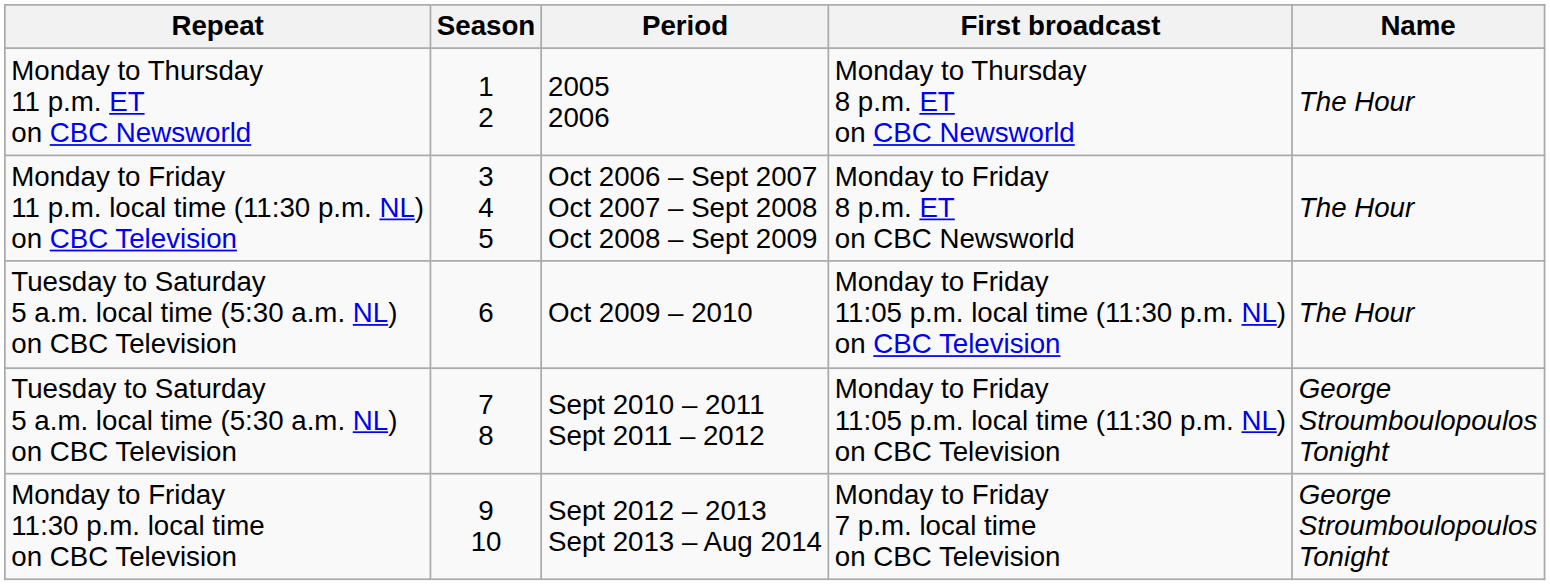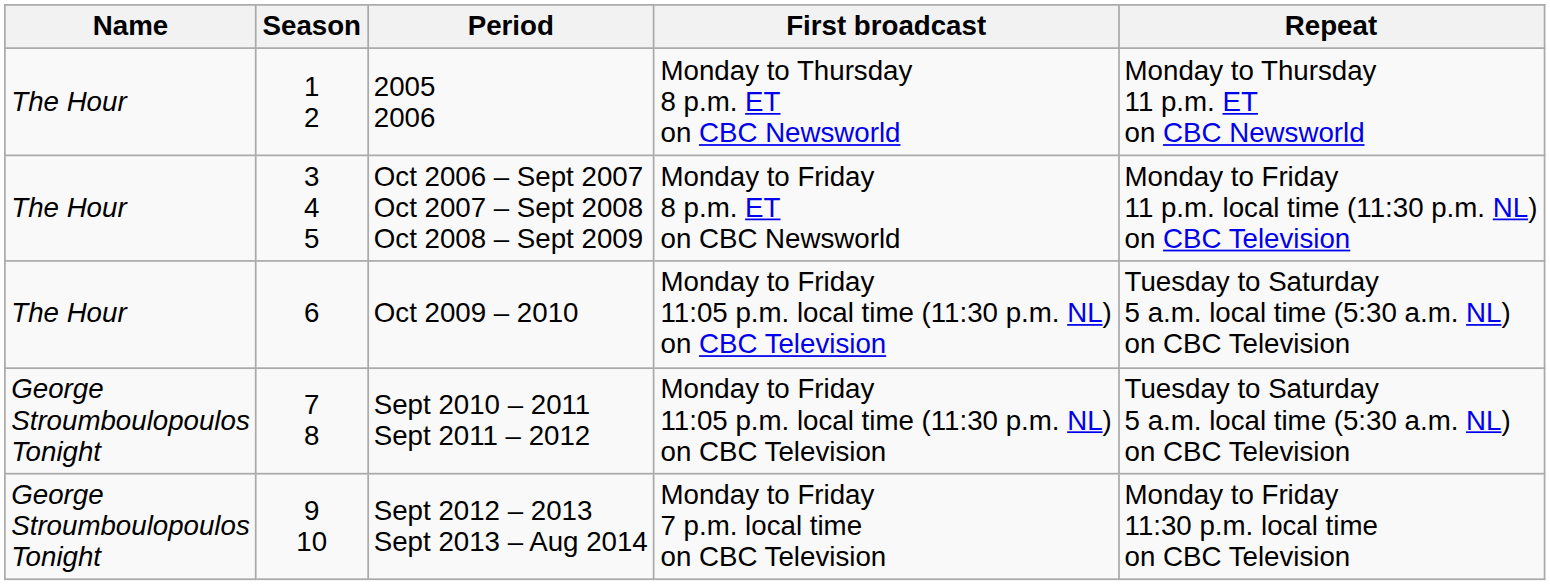 <table class="wikitable">
 <tr>
-<th><strong>Repeat</strong></th>
+<th><strong>Name</strong></th>
 <th><strong>Season</strong></th>
 <th>Period</th>
 <th><strong>First broadcast</strong></th>
-<th><strong>Name</strong></th>
+<th><strong>Repeat</strong></th>
 </tr>
 <tr>
-<td>Monday to Thursday<br>11 p.m. <a href='#'>ET</a> <br>on <a href='#'>CBC Newsworld</a></td>
+<td><em>The Hour</em></td>
 <td style="text-align:center;">1 <br>2</td>
 <td>2005 <br> 2006</td>
 <td>Monday to Thursday<br>8 p.m. <a href='#'>ET</a> <br> on <a href='#'>CBC Newsworld</a></td>
-<td><em>The Hour</em></td>
+<td>Monday to Thursday<br>11 p.m. <a href='#'>ET</a> <br>on <a href='#'>CBC Newsworld</a></td>
 </tr>
 <tr>
-<td>Monday to Friday <br>11 p.m. local time (11:30 p.m. <a href='#'>NL</a>) <br> on <a href='#'>CBC Television</a></td>
+<td><em>The Hour</em></td>
 <td style="text-align:center;">3 <br>4 <br>5</td>
 <td>Oct 2006 – Sept 2007<br> Oct 2007 – Sept 2008 <br> Oct 2008 – Sept 2009</td>
 <td>Monday to Friday<br>8 p.m. <a href='#'>ET</a> <br> on CBC Newsworld</td>
-<td><em>The Hour</em></td>
+<td>Monday to Friday <br>11 p.m. local time (11:30 p.m. <a href='#'>NL</a>) <br> on <a href='#'>CBC Television</a></td>
 </tr>
 <tr>
-<td>Tuesday to Saturday <br>5 a.m. local time (5:30 a.m. <a href='#'>NL</a>) <br> on CBC Television</td>
+<td><em>The Hour</em></td>
 <td style="text-align:center;">6</td>
 <td>Oct 2009 – 2010</td>
 <td>Monday to Friday<br>11:05 p.m. local time (11:30 p.m. <a href='#'>NL</a>) <br> on <a href='#'>CBC Television</a></td>
-<td><em>The Hour</em></td>
+<td>Tuesday to Saturday <br>5 a.m. local time (5:30 a.m. <a href='#'>NL</a>) <br> on CBC Television</td>
 </tr>
 <tr>
-<td>Tuesday to Saturday <br>5 a.m. local time (5:30 a.m. <a href='#'>NL</a>) <br> on CBC Television</td>
+<td><em>George <br>Stroumboulopoulos <br>Tonight</em></td>
 <td style="text-align:center;">7 <br>8</td>
 <td>Sept 2010 – 2011<br>Sept 2011 – 2012</td>
 <td>Monday to Friday<br>11:05 p.m. local time (11:30 p.m. <a href='#'>NL</a>) <br> on CBC Television</td>
-<td><em>George <br>Stroumboulopoulos <br>Tonight</em></td>
+<td>Tuesday to Saturday <br>5 a.m. local time (5:30 a.m. <a href='#'>NL</a>) <br> on CBC Television</td>
 </tr>
 <tr>
-<td>Monday to Friday<br> 11:30 p.m. local time<br> on CBC Television</td>
+<td><em>George <br>Stroumboulopoulos <br>Tonight</em></td>
 <td style="text-align:center;">9 <br>10</td>
 <td>Sept 2012 – 2013<br>Sept 2013 – Aug 2014</td>
 <td>Monday to Friday<br>7 p.m. local time<br> on CBC Television</td>
-<td><em>George <br>Stroumboulopoulos <br>Tonight</em></td>
+<td>Monday to Friday<br> 11:30 p.m. local time<br> on CBC Television</td>
 </tr>
 </table>
